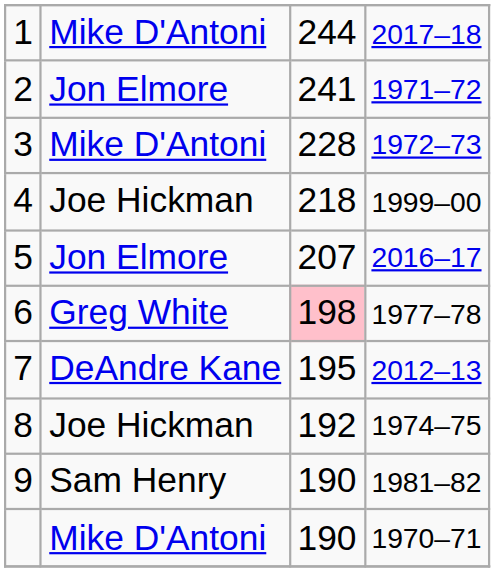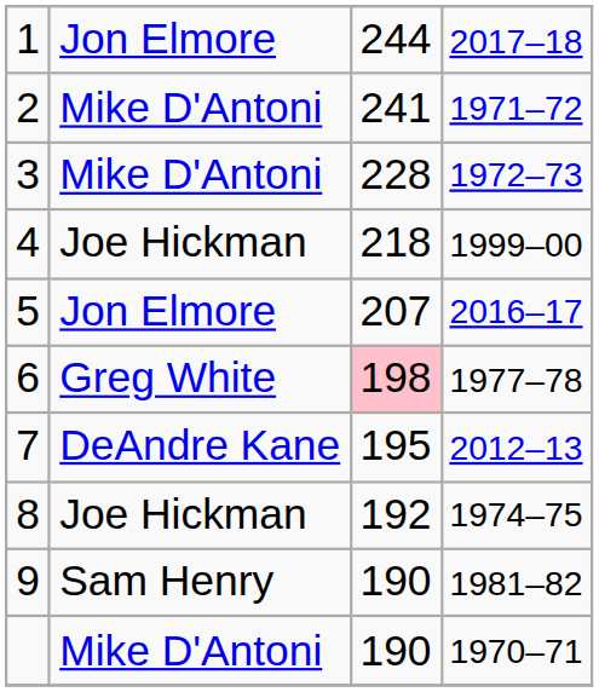 <table class="wikitable">
 <tr>
 </tr>
 <tr>
 <td>1</td>
-<td><a href='#'>Mike D'Antoni</a></td>
+<td><a href='#'>Jon Elmore</a></td>
 <td>244</td>
 <td style="font-size:80%;"><a href='#'>2017–18</a></td>
 </tr>
 <tr>
 <td>2</td>
-<td><a href='#'>Jon Elmore</a></td>
+<td><a href='#'>Mike D'Antoni</a></td>
 <td>241</td>
 <td style="font-size:80%;"><a href='#'>1971–72</a></td>
 </tr>
 <tr>
 <td>3</td>
 <td><a href='#'>Mike D'Antoni</a></td>
 <td>228</td>
 <td style="font-size:80%;"><a href='#'>1972–73</a></td>
 </tr>
 <tr>
 <td>4</td>
 <td>Joe Hickman</td>
 <td>218</td>
 <td style="font-size:80%;">1999–00</td>
 </tr>
 <tr>
 <td>5</td>
 <td><a href='#'>Jon Elmore</a></td>
 <td>207</td>
 <td style="font-size:80%;"><a href='#'>2016–17</a></td>
 </tr>
 <tr>
 <td>6</td>
 <td><a href='#'>Greg White</a></td>
 <td style="background: pink;">198</td>
 <td style="font-size:80%;">1977–78</td>
 </tr>
 <tr>
 <td>7</td>
 <td><a href='#'>DeAndre Kane</a></td>
 <td>195</td>
 <td style="font-size:80%;"><a href='#'>2012–13</a></td>
 </tr>
 <tr>
 <td>8</td>
 <td>Joe Hickman</td>
 <td>192</td>
 <td style="font-size:80%;">1974–75</td>
 </tr>
 <tr>
 <td>9</td>
 <td>Sam Henry</td>
 <td>190</td>
 <td style="font-size:80%;">1981–82</td>
 </tr>
 <tr>
 <td></td>
 <td><a href='#'>Mike D'Antoni</a></td>
 <td>190</td>
 <td style="font-size:80%;">1970–71</td>
 </tr>
 <tr>
 </tr>
 </table>
